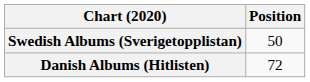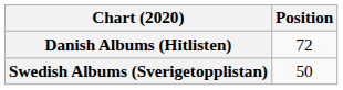 <table class="wikitable sortable plainrowheaders" style="text-align:center">
 <tr>
 <th>Chart (2020)</th>
 <th>Position</th>
 </tr>
 <tr>
+<th scope="row">Danish Albums (Hitlisten)</th>
+<td>72</td>
+</tr>
+<tr>
 <th scope="row">Swedish Albums (Sverigetopplistan)</th>
 <td>50</td>
 </tr>
-<tr>
-<th scope="row">Danish Albums (Hitlisten)</th>
-<td>72</td>
-</tr>
 </table>
